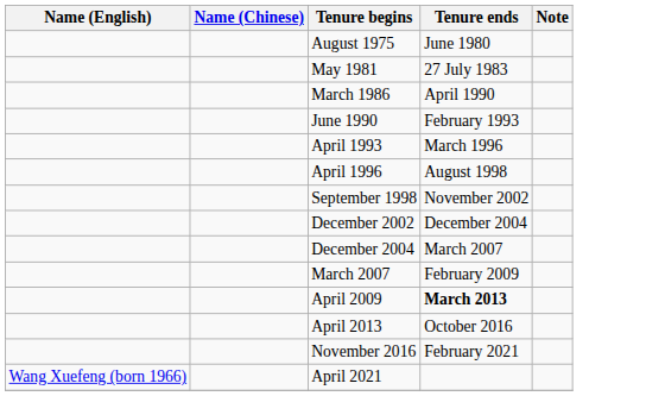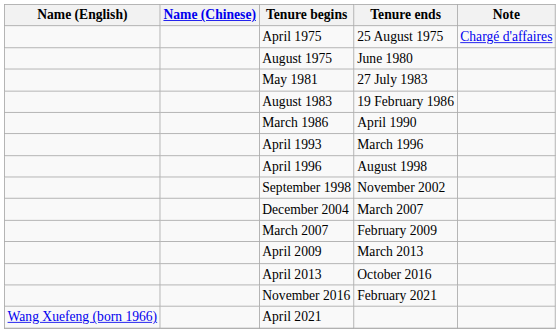 <table class="wikitable">
 <tr>
 <th>Name (English)</th>
 <th><a href='#'>Name (Chinese)</a></th>
 <th>Tenure begins</th>
 <th>Tenure ends</th>
 <th>Note</th>
+</tr>
+<tr>
+<td></td>
+<td></td>
+<td>April 1975</td>
+<td>25 August 1975</td>
+<td><a href='#'>Chargé d'affaires</a></td>
 </tr>
 <tr>
 <td></td>
 <td></td>
 <td>August 1975</td>
 <td>June 1980</td>
 <td></td>
 </tr>
 <tr>
 <td></td>
 <td></td>
 <td>May 1981</td>
 <td>27 July 1983</td>
 <td></td>
 </tr>
 <tr>
 <td></td>
 <td></td>
-<td>March 1986</td>
-<td>April 1990</td>
+<td>August 1983</td>
+<td>19 February 1986</td>
 <td></td>
 </tr>
 <tr>
 <td></td>
 <td></td>
-<td>June 1990</td>
-<td>February 1993</td>
+<td>March 1986</td>
+<td>April 1990</td>
 <td></td>
 </tr>
 <tr>
 <td></td>
 <td></td>
 <td>April 1993</td>
 <td>March 1996</td>
 <td></td>
 </tr>
 <tr>
 <td></td>
 <td></td>
 <td>April 1996</td>
 <td>August 1998</td>
 <td></td>
 </tr>
 <tr>
 <td></td>
 <td></td>
 <td>September 1998</td>
 <td>November 2002</td>
 <td></td>
 </tr>
 <tr>
 <td></td>
 <td></td>
-<td>December 2002</td>
-<td>December 2004</td>
-<td></td>
-</tr>
-<tr>
-<td></td>
-<td></td>
 <td>December 2004</td>
 <td>March 2007</td>
 <td></td>
 </tr>
 <tr>
 <td></td>
 <td></td>
 <td>March 2007</td>
 <td>February 2009</td>
 <td></td>
 </tr>
 <tr>
 <td></td>
 <td></td>
 <td>April 2009</td>
-<td><strong>March 2013</strong></td>
+<td>March 2013</td>
 <td></td>
 </tr>
 <tr>
 <td></td>
 <td></td>
 <td>April 2013</td>
 <td>October 2016</td>
 <td></td>
 </tr>
 <tr>
 <td></td>
 <td></td>
 <td>November 2016</td>
 <td>February 2021</td>
 <td></td>
 </tr>
 <tr>
 <td><a href='#'>Wang Xuefeng (born 1966)</a></td>
 <td></td>
 <td>April 2021</td>
 <td></td>
 <td></td>
 </tr>
 <tr>
 </tr>
 </table>
